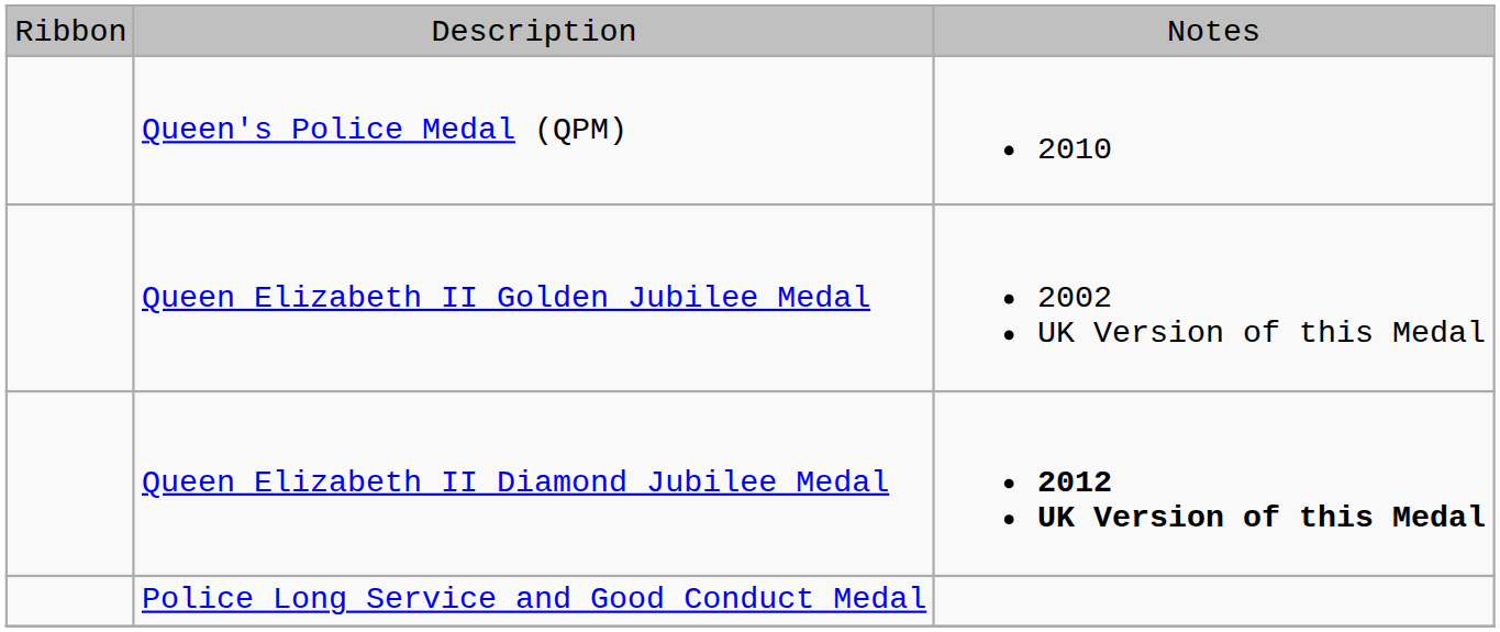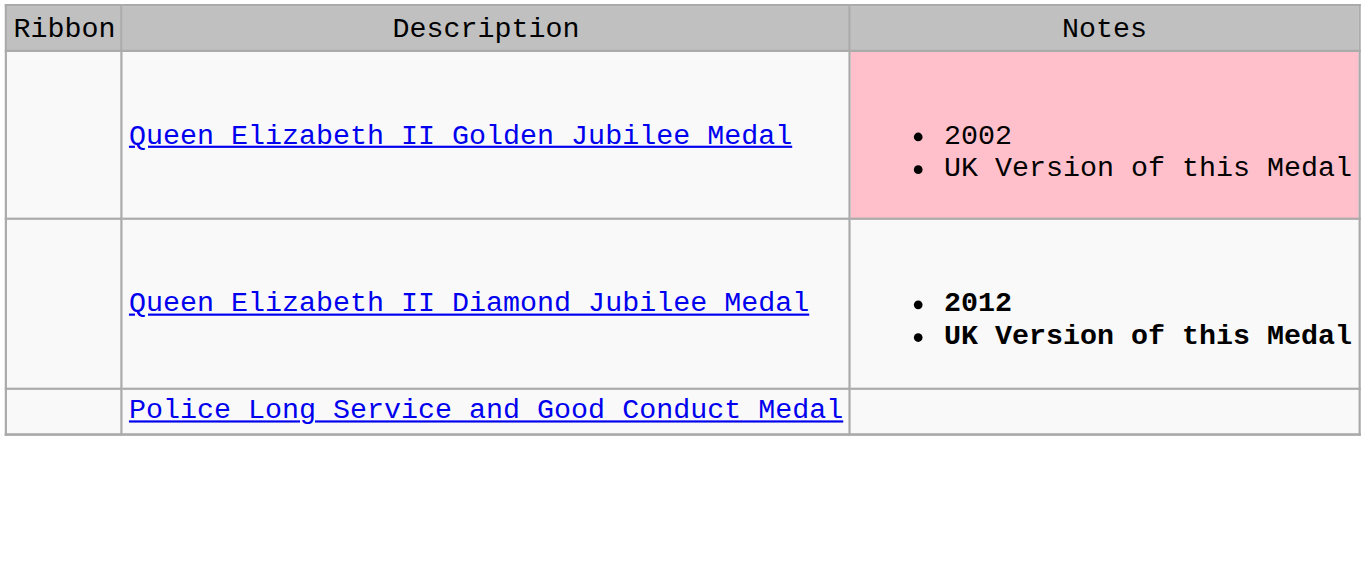 <table class="wikitable"  style="margin: auto;">
 <tr style="background:silver;" align="center">
 <td>Ribbon</td>
 <td>Description</td>
 <td>Notes</td>
 </tr>
 <tr>
 <td></td>
-<td><a href='#'>Queen's Police Medal</a> (QPM)</td>
-<td><br><ul><li>2010</li></ul></td>
-</tr>
-<tr>
-<td></td>
 <td><a href='#'>Queen Elizabeth II Golden Jubilee Medal</a></td>
-<td><br><ul><li>2002</li><li>UK Version of this Medal</li></ul></td>
+<td style="background: pink;"><br><ul><li>2002</li><li>UK Version of this Medal</li></ul></td>
 </tr>
 <tr>
 <td></td>
 <td><a href='#'>Queen Elizabeth II Diamond Jubilee Medal</a></td>
 <td><strong><br><ul><li>2012</li><li>UK Version of this Medal</li></ul></strong></td>
 </tr>
 <tr>
 <td></td>
 <td><a href='#'>Police Long Service and Good Conduct Medal</a></td>
 <td></td>
 </tr>
 <tr>
 </tr>
 </table>
